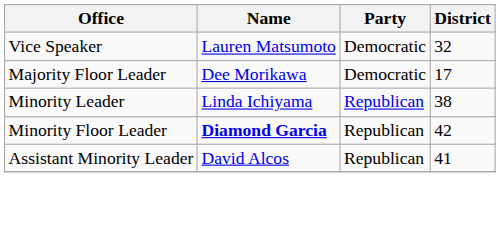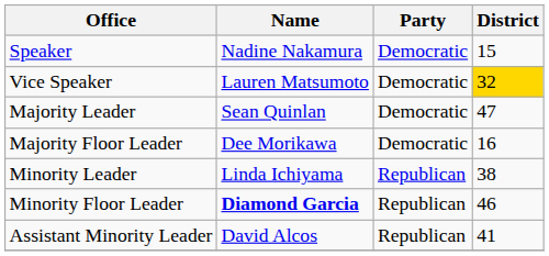 <table class=wikitable>
 <tr>
 <th>Office</th>
 <th>Name</th>
 <th>Party</th>
 <th>District</th>
 </tr>
 <tr>
+<td><a href='#'>Speaker</a></td>
+<td><a href='#'>Nadine Nakamura</a></td>
+<td><a href='#'>Democratic</a></td>
+<td>15</td>
+</tr>
+<tr>
 <td>Vice Speaker</td>
 <td><a href='#'>Lauren Matsumoto</a></td>
 <td>Democratic</td>
-<td>32</td>
+<td style="background: gold;">32</td>
+</tr>
+<tr>
+<td>Majority Leader</td>
+<td><a href='#'>Sean Quinlan</a></td>
+<td>Democratic</td>
+<td>47</td>
 </tr>
 <tr>
 <td>Majority Floor Leader</td>
 <td><a href='#'>Dee Morikawa</a></td>
 <td>Democratic</td>
-<td>17</td>
+<td>16</td>
 </tr>
 <tr>
 <td>Minority Leader</td>
 <td><a href='#'>Linda Ichiyama</a></td>
 <td><a href='#'>Republican</a></td>
 <td>38</td>
 </tr>
 <tr>
 <td>Minority Floor Leader</td>
 <td><strong><a href='#'>Diamond Garcia</a></strong></td>
 <td>Republican</td>
-<td>42</td>
+<td>46</td>
 </tr>
 <tr>
 <td>Assistant Minority Leader</td>
 <td><a href='#'>David Alcos</a></td>
 <td>Republican</td>
 <td>41</td>
 </tr>
 <tr>
 </tr>
 </table>
